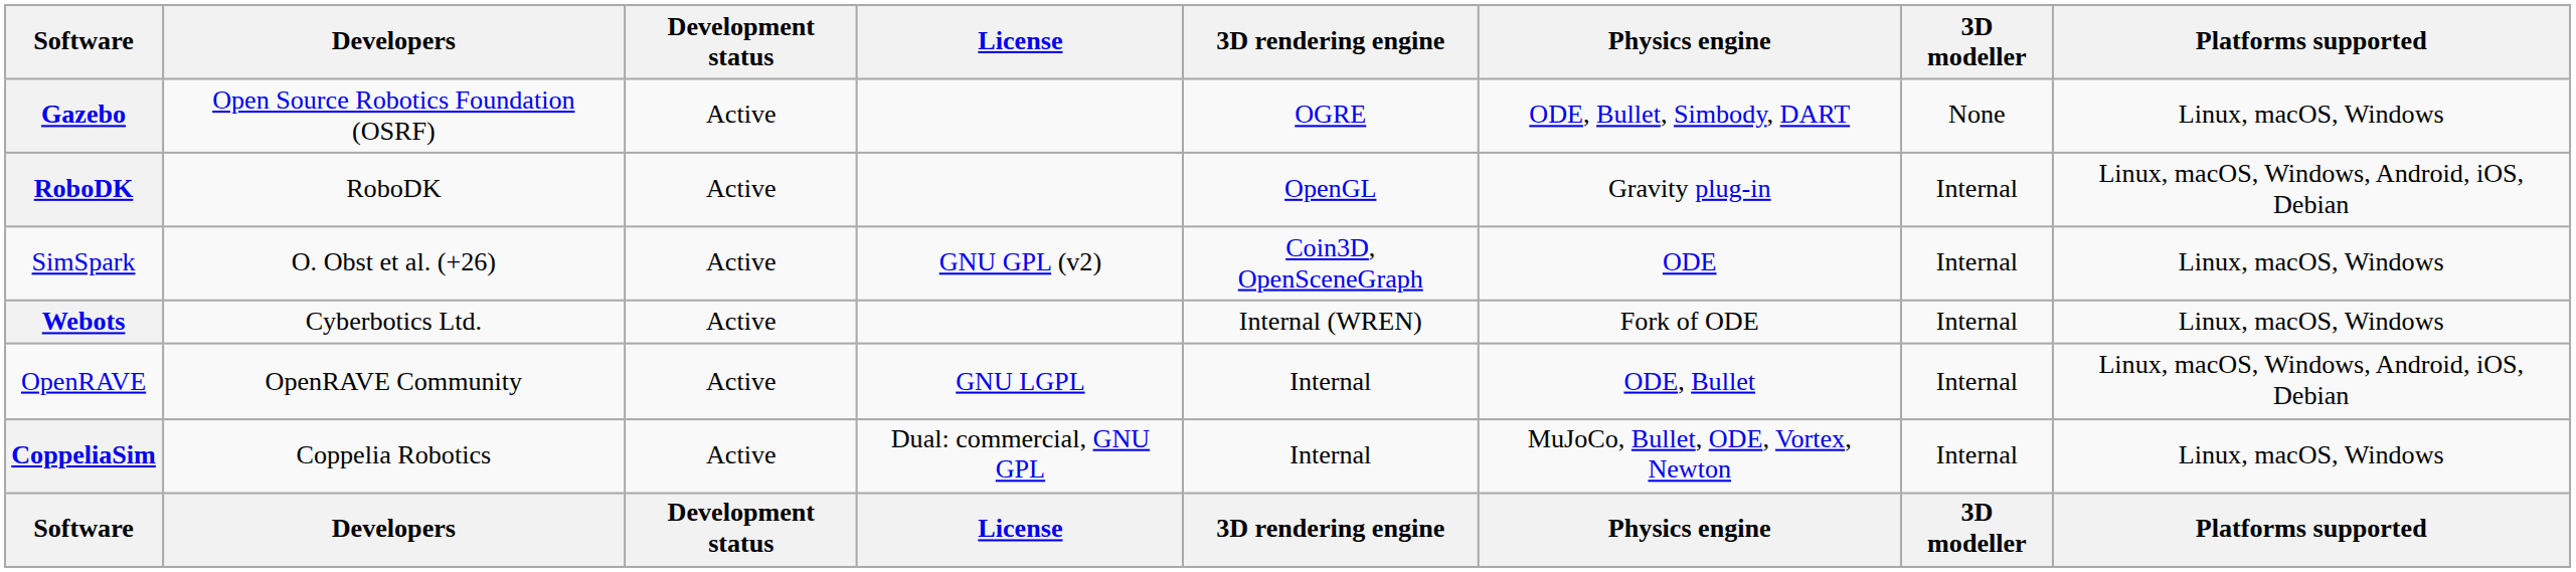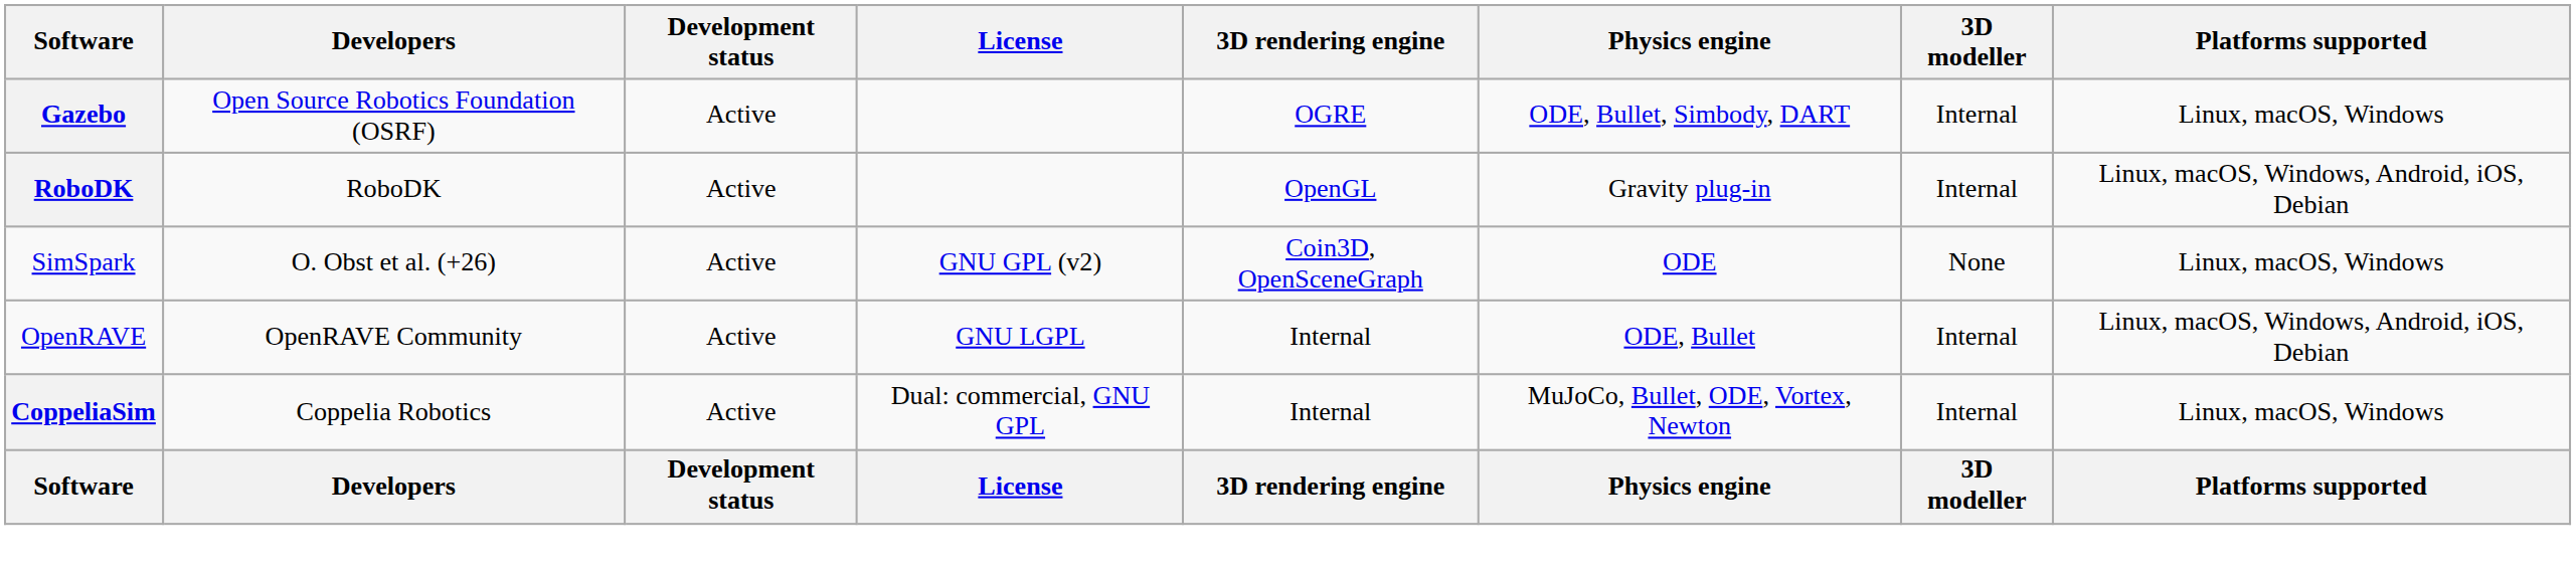 <table class="wikitable sortable" style="font-size: 80%; text-align: center; width: auto;">
 <tr>
 <th>Software</th>
 <th>Developers</th>
 <th>Development status</th>
 <th><a href='#'>License</a></th>
 <th>3D rendering engine</th>
 <th>Physics engine</th>
 <th>3D modeller</th>
 <th>Platforms supported</th>
 </tr>
 <tr>
 <th><a href='#'>Gazebo</a></th>
 <td><a href='#'>Open Source Robotics Foundation</a> (OSRF)</td>
 <td>Active</td>
 <td></td>
 <td><a href='#'>OGRE</a></td>
 <td><a href='#'>ODE</a>, <a href='#'>Bullet</a>, <a href='#'>Simbody</a>, <a href='#'>DART</a></td>
-<td>None</td>
+<td>Internal</td>
 <td>Linux, macOS, Windows</td>
 </tr>
 <tr>
 <th><a href='#'>RoboDK</a></th>
 <td>RoboDK</td>
 <td>Active</td>
 <td></td>
 <td><a href='#'>OpenGL</a></td>
 <td>Gravity <a href='#'>plug-in</a></td>
 <td>Internal</td>
 <td>Linux, macOS, Windows, Android, iOS, Debian</td>
 </tr>
 <tr>
 <td><a href='#'>SimSpark</a></td>
 <td>O. Obst et al. (+26)</td>
 <td>Active</td>
 <td><a href='#'>GNU GPL</a> (v2)</td>
 <td><a href='#'>Coin3D</a>, <a href='#'>OpenSceneGraph</a></td>
 <td><a href='#'>ODE</a></td>
-<td>Internal</td>
-<td>Linux, macOS, Windows</td>
-</tr>
-<tr>
-<th><a href='#'>Webots</a></th>
-<td>Cyberbotics Ltd.</td>
-<td>Active</td>
-<td></td>
-<td>Internal (WREN)</td>
-<td>Fork of ODE</td>
-<td>Internal</td>
+<td>None</td>
 <td>Linux, macOS, Windows</td>
 </tr>
 <tr>
 <td><a href='#'>OpenRAVE</a></td>
 <td>OpenRAVE Community</td>
 <td>Active</td>
 <td><a href='#'>GNU LGPL</a></td>
 <td>Internal</td>
 <td><a href='#'>ODE</a>, <a href='#'>Bullet</a></td>
 <td>Internal</td>
 <td>Linux, macOS, Windows, Android, iOS, Debian</td>
 </tr>
 <tr>
 <th><a href='#'>CoppeliaSim</a></th>
 <td>Coppelia Robotics</td>
 <td>Active</td>
 <td>Dual: commercial, <a href='#'>GNU GPL</a></td>
 <td>Internal</td>
 <td>MuJoCo, <a href='#'>Bullet</a>, <a href='#'>ODE</a>, <a href='#'>Vortex</a>, <a href='#'>Newton</a></td>
 <td>Internal</td>
 <td>Linux, macOS, Windows</td>
 </tr>
 <tr class="sortbottom">
 <th>Software</th>
 <th>Developers</th>
 <th>Development status</th>
 <th><a href='#'>License</a></th>
 <th>3D rendering engine</th>
 <th>Physics engine</th>
 <th>3D modeller</th>
 <th>Platforms supported</th>
 </tr>
 </table>
